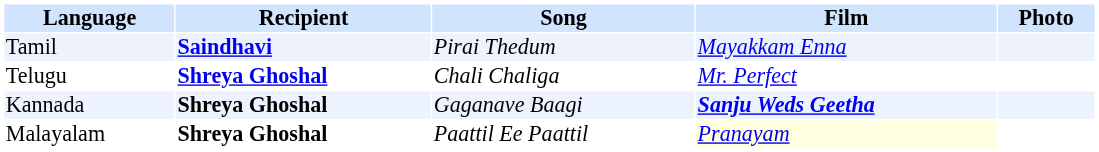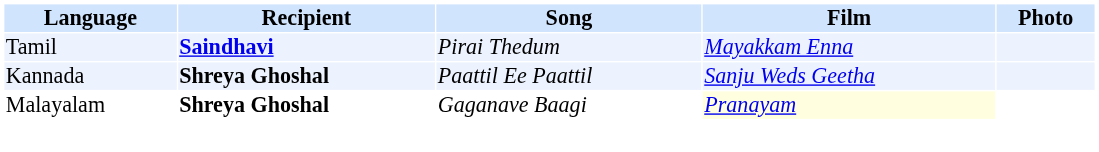 <table cellspacing="1" cellpadding="1" border="0" style="width:50%;">
 <tr style="background:#d1e4fd;">
 <th>Language</th>
 <th>Recipient</th>
 <th>Song</th>
 <th>Film</th>
 <th>Photo</th>
 </tr>
 <tr style="background:#edf3fe;">
 <td>Tamil</td>
 <td><strong><a href='#'>Saindhavi</a></strong></td>
 <td><em>Pirai Thedum</em></td>
 <td><em><a href='#'>Mayakkam Enna</a></em></td>
 <td></td>
 </tr>
-<tr>
-<td>Telugu</td>
-<td><strong><a href='#'>Shreya Ghoshal</a></strong></td>
-<td><em>Chali Chaliga</em></td>
-<td><em><a href='#'>Mr. Perfect</a></em></td>
-<td></td>
-</tr>
 <tr style="background:#edf3fe;">
 <td>Kannada</td>
 <td><strong>Shreya Ghoshal</strong></td>
-<td><em>Gaganave Baagi</em></td>
-<td><strong><em><a href='#'>Sanju Weds Geetha</a></em></strong></td>
+<td><em>Paattil Ee Paattil</em></td>
+<td><em><a href='#'>Sanju Weds Geetha</a></em></td>
 <td></td>
 </tr>
 <tr>
 <td>Malayalam</td>
 <td><strong>Shreya Ghoshal</strong></td>
-<td><em>Paattil Ee Paattil</em></td>
+<td><em>Gaganave Baagi</em></td>
 <td style="background: lightyellow;"><em><a href='#'>Pranayam</a></em></td>
 <td></td>
 </tr>
 </table>
